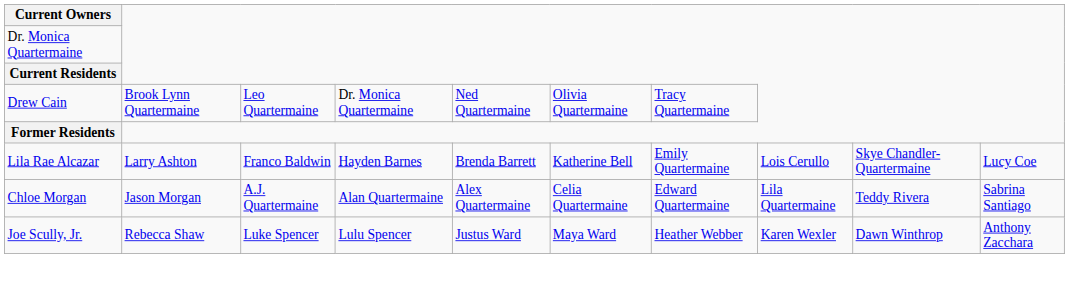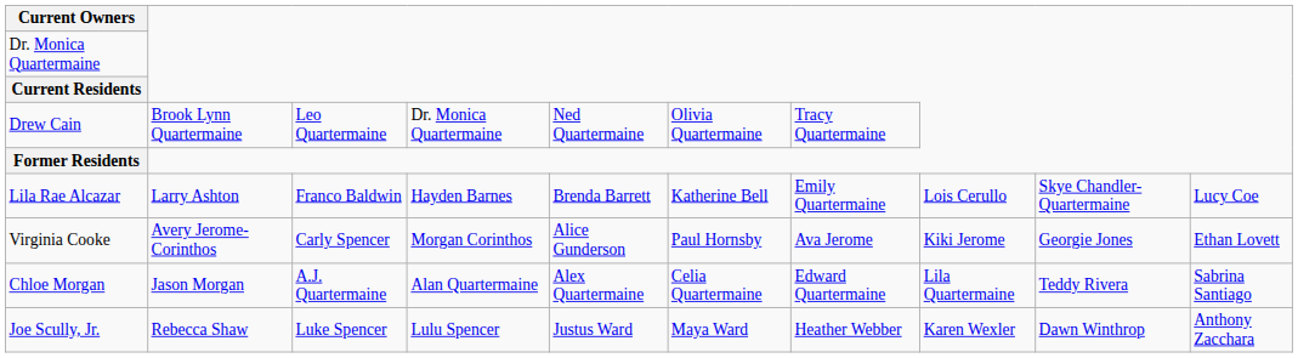 <table class="wikitable">
 <tr>
 <th>Current Owners</th>
 </tr>
 <tr>
 <td>Dr. <a href='#'>Monica Quartermaine</a></td>
 </tr>
 <tr>
 <th>Current Residents</th>
 </tr>
 <tr>
 <td><a href='#'>Drew Cain</a></td>
 <td><a href='#'>Brook Lynn Quartermaine</a></td>
 <td><a href='#'>Leo Quartermaine</a></td>
 <td>Dr. <a href='#'>Monica Quartermaine</a></td>
 <td><a href='#'>Ned Quartermaine</a></td>
 <td><a href='#'>Olivia Quartermaine</a></td>
 <td><a href='#'>Tracy Quartermaine</a></td>
 </tr>
 <tr>
 <th>Former Residents</th>
 </tr>
 <tr>
 <td><a href='#'>Lila Rae Alcazar</a></td>
 <td><a href='#'>Larry Ashton</a></td>
 <td><a href='#'>Franco Baldwin</a></td>
 <td><a href='#'>Hayden Barnes</a></td>
 <td><a href='#'>Brenda Barrett</a></td>
 <td><a href='#'>Katherine Bell</a></td>
 <td><a href='#'>Emily Quartermaine</a></td>
 <td><a href='#'>Lois Cerullo</a></td>
 <td><a href='#'>Skye Chandler-Quartermaine</a></td>
 <td><a href='#'>Lucy Coe</a></td>
 </tr>
 <tr>
+<td>Virginia Cooke</td>
+<td><a href='#'>Avery Jerome-Corinthos</a></td>
+<td><a href='#'>Carly Spencer</a></td>
+<td><a href='#'>Morgan Corinthos</a></td>
+<td><a href='#'>Alice Gunderson</a></td>
+<td><a href='#'>Paul Hornsby</a></td>
+<td><a href='#'>Ava Jerome</a></td>
+<td><a href='#'>Kiki Jerome</a></td>
+<td><a href='#'>Georgie Jones</a></td>
+<td><a href='#'>Ethan Lovett</a></td>
+</tr>
+<tr>
 <td><a href='#'>Chloe Morgan</a></td>
 <td><a href='#'>Jason Morgan</a></td>
 <td><a href='#'>A.J. Quartermaine</a></td>
 <td><a href='#'>Alan Quartermaine</a></td>
 <td><a href='#'>Alex Quartermaine</a></td>
 <td><a href='#'>Celia Quartermaine</a></td>
 <td><a href='#'>Edward Quartermaine</a></td>
 <td><a href='#'>Lila Quartermaine</a></td>
 <td><a href='#'>Teddy Rivera</a></td>
 <td><a href='#'>Sabrina Santiago</a></td>
 </tr>
 <tr>
 <td><a href='#'>Joe Scully, Jr.</a></td>
 <td><a href='#'>Rebecca Shaw</a></td>
 <td><a href='#'>Luke Spencer</a></td>
 <td><a href='#'>Lulu Spencer</a></td>
 <td><a href='#'>Justus Ward</a></td>
 <td><a href='#'>Maya Ward</a></td>
 <td><a href='#'>Heather Webber</a></td>
 <td><a href='#'>Karen Wexler</a></td>
 <td><a href='#'>Dawn Winthrop</a></td>
 <td><a href='#'>Anthony Zacchara</a></td>
 </tr>
 </table>
